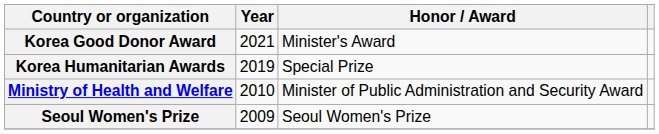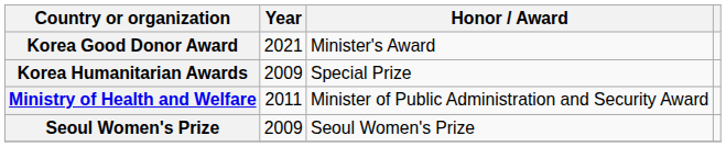 <table class="wikitable plainrowheaders sortable">
 <tr>
 <th scope="col">Country or organization</th>
 <th scope="col">Year</th>
 <th scope="col">Honor / Award</th>
 <th scope="col" class="unsortable"></th>
 </tr>
 <tr>
 <th scope="row">Korea Good Donor Award</th>
 <td style="text-align:center">2021</td>
 <td>Minister's Award</td>
 <td style="text-align:center"></td>
 </tr>
 <tr>
 <th scope="row">Korea Humanitarian Awards</th>
-<td style="text-align:center">2019</td>
+<td style="text-align:center">2009</td>
 <td>Special Prize</td>
 <td></td>
 </tr>
 <tr>
 <th scope="row"><a href='#'>Ministry of Health and Welfare</a></th>
-<td style="text-align:center">2010</td>
+<td style="text-align:center">2011</td>
 <td>Minister of Public Administration and Security Award</td>
 <td style="text-align:center"></td>
 </tr>
 <tr>
 <th scope="row">Seoul Women's Prize</th>
 <td style="text-align:center">2009</td>
 <td>Seoul Women's Prize</td>
 <td style="text-align:center"></td>
 </tr>
 <tr>
 </tr>
 </table>
